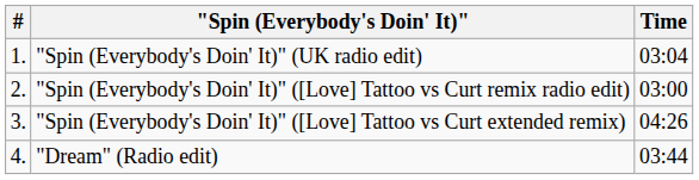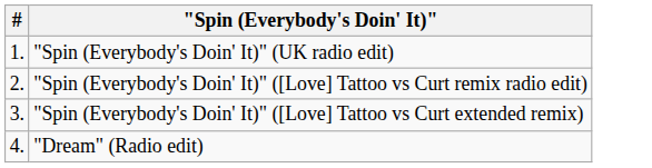 <table class="wikitable">
 <tr>
 <th>#</th>
 <th>"Spin (Everybody's Doin' It)"</th>
-<th>Time</th>
 </tr>
 <tr>
 <td>1.</td>
 <td>"Spin (Everybody's Doin' It)" (UK radio edit)</td>
-<td>03:04</td>
 </tr>
 <tr>
 <td>2.</td>
 <td>"Spin (Everybody's Doin' It)" ([Love] Tattoo vs Curt remix radio edit)</td>
-<td>03:00</td>
 </tr>
 <tr>
 <td>3.</td>
 <td>"Spin (Everybody's Doin' It)" ([Love] Tattoo vs Curt extended remix)</td>
-<td>04:26</td>
 </tr>
 <tr>
 <td>4.</td>
 <td>"Dream" (Radio edit)</td>
-<td>03:44</td>
 </tr>
 </table>
